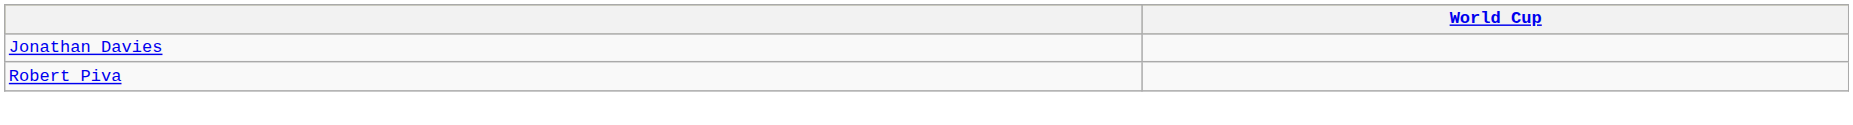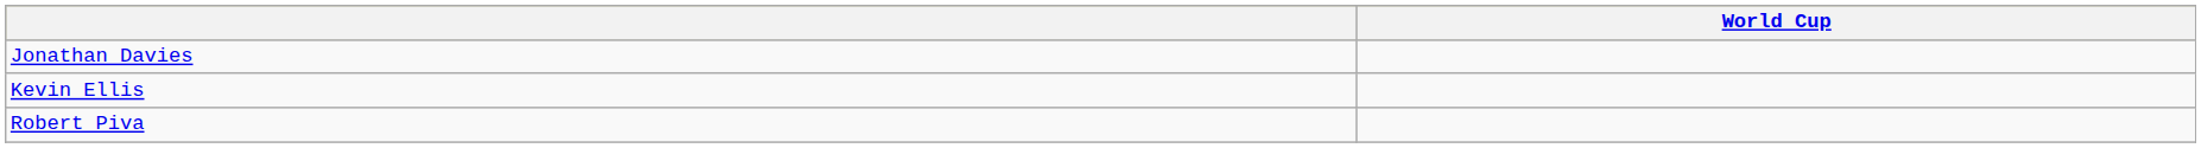 <table class="wikitable"  style="width:100%; font-size:90%;">
 <tr style="background:#bdb76b;">
 <th></th>
 <th><a href='#'>World Cup</a></th>
 </tr>
 <tr>
 <td><a href='#'>Jonathan Davies</a></td>
 <td></td>
 </tr>
 <tr>
+<td><a href='#'>Kevin Ellis</a></td>
+<td></td>
+</tr>
+<tr>
 <td><a href='#'>Robert Piva</a></td>
 <td></td>
 </tr>
 </table>
